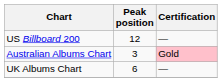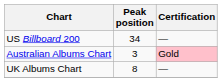 <table class="wikitable sortable">
 <tr>
 <th>Chart</th>
 <th>Peak<br>position</th>
 <th>Certification</th>
 </tr>
 <tr>
 <td align="left">US <a href='#'><em>Billboard</em> 200</a></td>
-<td align="center">12</td>
+<td align="center">34</td>
 <td>—</td>
 </tr>
 <tr>
 <td align="left"><a href='#'>Australian Albums Chart</a></td>
 <td align="center">3</td>
 <td style="background: pink;">Gold</td>
 </tr>
 <tr>
 <td align="left">UK Albums Chart</td>
-<td align="center">6</td>
+<td align="center">8</td>
 <td>—</td>
 </tr>
 <tr>
 </tr>
 </table>
